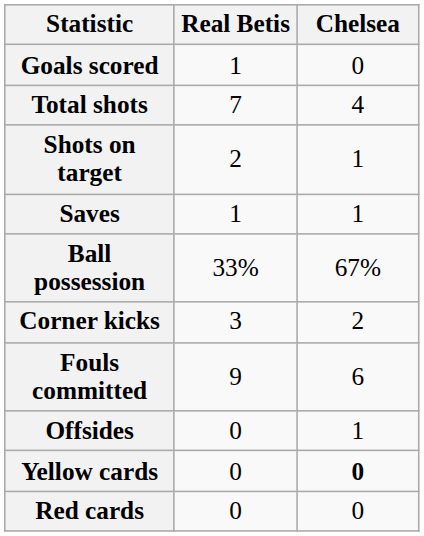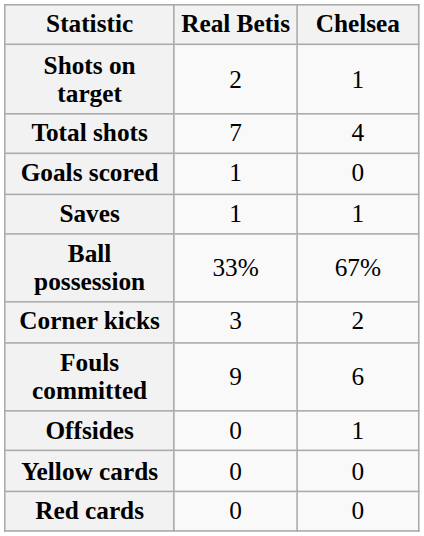 <table class="wikitable plainrowheaders" style="text-align:center">
 <tr>
 <th scope="col" style="width:100px">Statistic</th>
 <th scope="col" style="width:70px">Real Betis</th>
 <th scope="col" style="width:70px">Chelsea</th>
 </tr>
 <tr>
-<th scope=row>Goals scored</th>
+<th scope=row>Shots on target</th>
+<td>2</td>
 <td>1</td>
-<td>0</td>
 </tr>
 <tr>
 <th scope=row>Total shots</th>
 <td>7</td>
 <td>4</td>
 </tr>
 <tr>
-<th scope=row>Shots on target</th>
-<td>2</td>
+<th scope=row>Goals scored</th>
 <td>1</td>
+<td>0</td>
 </tr>
 <tr>
 <th scope=row>Saves</th>
 <td>1</td>
 <td>1</td>
 </tr>
 <tr>
 <th scope=row>Ball possession</th>
 <td>33%</td>
 <td>67%</td>
 </tr>
 <tr>
 <th scope=row>Corner kicks</th>
 <td>3</td>
 <td>2</td>
 </tr>
 <tr>
 <th scope=row>Fouls committed</th>
 <td>9</td>
 <td>6</td>
 </tr>
 <tr>
 <th scope=row>Offsides</th>
 <td>0</td>
 <td>1</td>
 </tr>
 <tr>
 <th scope=row>Yellow cards</th>
 <td>0</td>
-<td><strong>0</strong></td>
+<td>0</td>
 </tr>
 <tr>
 <th scope=row>Red cards</th>
 <td>0</td>
 <td>0</td>
 </tr>
 </table>
